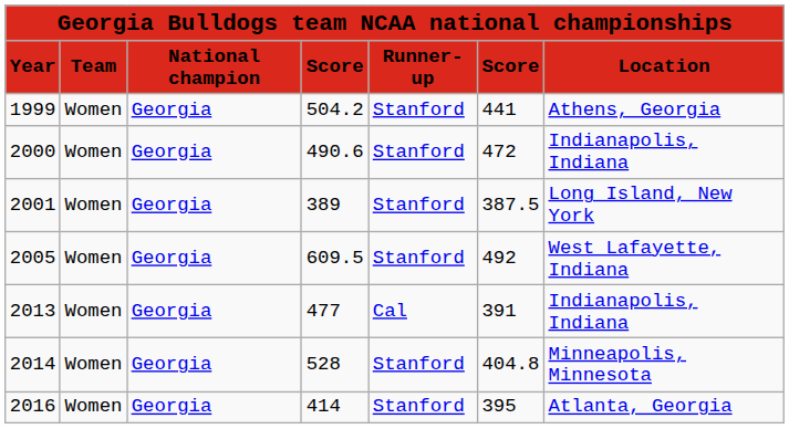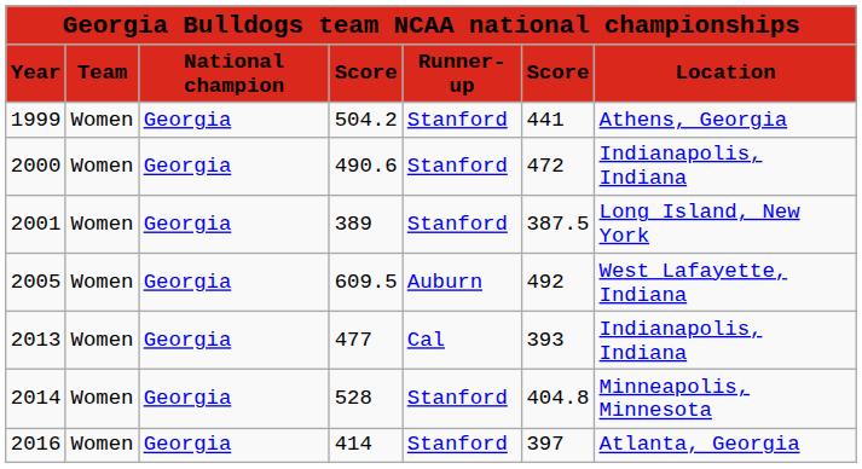 <table class="wikitable" width=60%>
 <tr>
 <td colspan=7 align=center bgcolor="#DA291C"><big><strong>Georgia Bulldogs team NCAA national championships</strong></big></td>
 </tr>
 <tr>
 <td align=center bgcolor="#DA291C"><strong>Year</strong></td>
 <td align=center bgcolor="#DA291C"><strong>Team</strong></td>
 <td align=center bgcolor="#DA291C"><strong>National champion</strong></td>
 <td align=center bgcolor="#DA291C"><strong>Score</strong></td>
 <td align=center bgcolor="#DA291C"><strong>Runner-up</strong></td>
 <td align=center bgcolor="#DA291C"><strong>Score</strong></td>
 <td align=center bgcolor="#DA291C"><strong>Location</strong></td>
 </tr>
 <tr>
 <td>1999</td>
 <td>Women</td>
 <td><a href='#'>Georgia</a></td>
 <td>504.2</td>
 <td><a href='#'>Stanford</a></td>
 <td>441</td>
 <td><a href='#'>Athens, Georgia</a></td>
 </tr>
 <tr>
 <td>2000</td>
 <td>Women</td>
 <td><a href='#'>Georgia</a></td>
 <td>490.6</td>
 <td><a href='#'>Stanford</a></td>
 <td>472</td>
 <td><a href='#'>Indianapolis, Indiana</a></td>
 </tr>
 <tr>
 <td>2001</td>
 <td>Women</td>
 <td><a href='#'>Georgia</a></td>
 <td>389</td>
 <td><a href='#'>Stanford</a></td>
 <td>387.5</td>
 <td><a href='#'>Long Island, New York</a></td>
 </tr>
 <tr>
 <td>2005</td>
 <td>Women</td>
 <td><a href='#'>Georgia</a></td>
 <td>609.5</td>
-<td><a href='#'>Stanford</a></td>
+<td><a href='#'>Auburn</a></td>
 <td>492</td>
 <td><a href='#'>West Lafayette, Indiana</a></td>
 </tr>
 <tr>
 <td>2013</td>
 <td>Women</td>
 <td><a href='#'>Georgia</a></td>
 <td>477</td>
 <td><a href='#'>Cal</a></td>
-<td>391</td>
+<td>393</td>
 <td><a href='#'>Indianapolis, Indiana</a></td>
 </tr>
 <tr>
 <td>2014</td>
 <td>Women</td>
 <td><a href='#'>Georgia</a></td>
 <td>528</td>
 <td><a href='#'>Stanford</a></td>
 <td>404.8</td>
 <td><a href='#'>Minneapolis, Minnesota</a></td>
 </tr>
 <tr>
 <td>2016</td>
 <td>Women</td>
 <td><a href='#'>Georgia</a></td>
 <td>414</td>
 <td><a href='#'>Stanford</a></td>
-<td>395</td>
+<td>397</td>
 <td><a href='#'>Atlanta, Georgia</a></td>
 </tr>
 </table>
